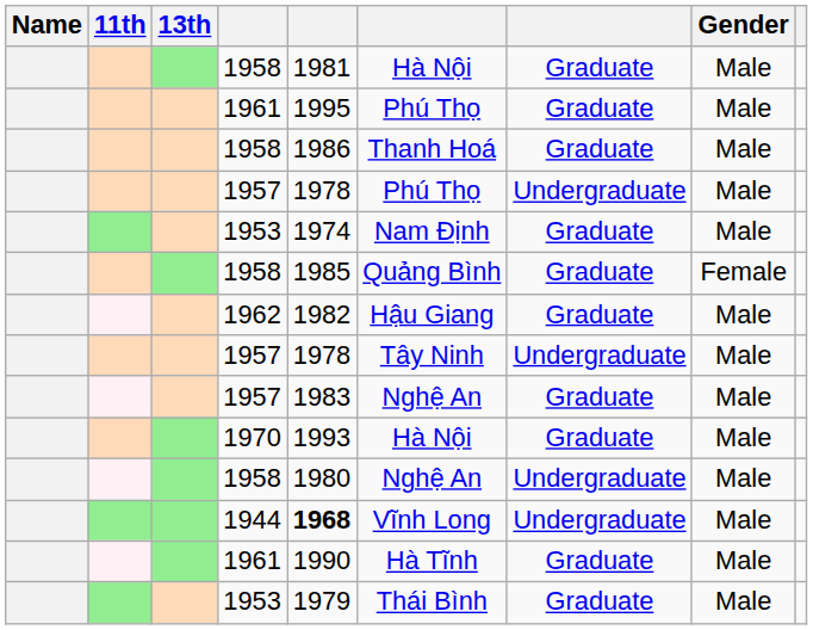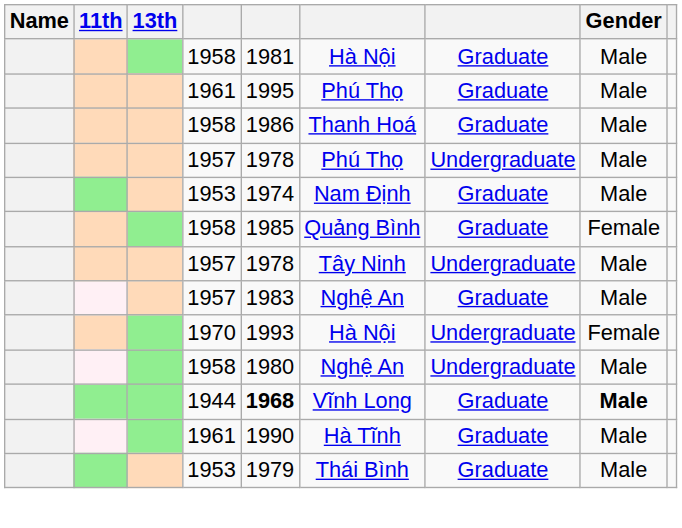 <table class="wikitable sortable" style=text-align:center>
 <tr>
 <th scope="col">Name</th>
 <th scope="col"><a href='#'>11th</a></th>
 <th scope="col"><a href='#'>13th</a></th>
 <th scope="col"></th>
 <th scope="col"></th>
 <th scope="col"></th>
 <th scope="col"></th>
 <th scope="col">Gender</th>
 <th scope="col" class="unsortable"></th>
 </tr>
 <tr>
 <th align="center" scope="row" style="font-weight:normal;"></th>
 <td bgcolor = PeachPuff></td>
 <td bgcolor = LightGreen></td>
 <td>1958</td>
 <td>1981</td>
 <td><a href='#'>Hà Nội</a></td>
 <td><a href='#'>Graduate</a></td>
 <td>Male</td>
 <td></td>
 </tr>
 <tr>
 <th align="center" scope="row" style="font-weight:normal;"></th>
 <td bgcolor = PeachPuff></td>
 <td bgcolor = PeachPuff></td>
 <td>1961</td>
 <td>1995</td>
 <td><a href='#'>Phú Thọ</a></td>
 <td><a href='#'>Graduate</a></td>
 <td>Male</td>
 <td></td>
 </tr>
 <tr>
 <th align="center" scope="row" style="font-weight:normal;"></th>
 <td bgcolor = PeachPuff></td>
 <td bgcolor = PeachPuff></td>
 <td>1958</td>
 <td>1986</td>
 <td><a href='#'>Thanh Hoá</a></td>
 <td><a href='#'>Graduate</a></td>
 <td>Male</td>
 <td></td>
 </tr>
 <tr>
 <th align="center" scope="row" style="font-weight:normal;"></th>
 <td bgcolor = PeachPuff></td>
 <td bgcolor = PeachPuff></td>
 <td>1957</td>
 <td>1978</td>
 <td><a href='#'>Phú Thọ</a></td>
 <td><a href='#'>Undergraduate</a></td>
 <td>Male</td>
 <td></td>
 </tr>
 <tr>
 <th align="center" scope="row" style="font-weight:normal;"></th>
 <td bgcolor = LightGreen></td>
 <td bgcolor = PeachPuff></td>
 <td>1953</td>
 <td>1974</td>
 <td><a href='#'>Nam Định</a></td>
 <td><a href='#'>Graduate</a></td>
 <td>Male</td>
 <td></td>
 </tr>
 <tr>
 <th align="center" scope="row" style="font-weight:normal;"></th>
 <td bgcolor = PeachPuff></td>
 <td bgcolor = LightGreen></td>
 <td>1958</td>
 <td>1985</td>
 <td><a href='#'>Quảng Bình</a></td>
 <td><a href='#'>Graduate</a></td>
 <td>Female</td>
 <td></td>
 </tr>
 <tr>
 <th align="center" scope="row" style="font-weight:normal;"></th>
-<td bgcolor = LavenderBlush></td>
-<td bgcolor = PeachPuff></td>
-<td>1962</td>
-<td>1982</td>
-<td><a href='#'>Hậu Giang</a></td>
-<td><a href='#'>Graduate</a></td>
-<td>Male</td>
-<td></td>
-</tr>
-<tr>
-<th align="center" scope="row" style="font-weight:normal;"></th>
 <td bgcolor = PeachPuff></td>
 <td bgcolor = PeachPuff></td>
 <td>1957</td>
 <td>1978</td>
 <td><a href='#'>Tây Ninh</a></td>
 <td><a href='#'>Undergraduate</a></td>
 <td>Male</td>
 <td></td>
 </tr>
 <tr>
 <th align="center" scope="row" style="font-weight:normal;"></th>
 <td bgcolor = LavenderBlush></td>
 <td bgcolor = PeachPuff></td>
 <td>1957</td>
 <td>1983</td>
 <td><a href='#'>Nghệ An</a></td>
 <td><a href='#'>Graduate</a></td>
 <td>Male</td>
 <td></td>
 </tr>
 <tr>
 <th align="center" scope="row" style="font-weight:normal;"></th>
 <td bgcolor = PeachPuff></td>
 <td bgcolor = LightGreen></td>
 <td>1970</td>
 <td>1993</td>
 <td><a href='#'>Hà Nội</a></td>
-<td><a href='#'>Graduate</a></td>
-<td>Male</td>
+<td><a href='#'>Undergraduate</a></td>
+<td>Female</td>
 <td></td>
 </tr>
 <tr>
 <th align="center" scope="row" style="font-weight:normal;"></th>
 <td bgcolor = LavenderBlush></td>
 <td bgcolor = LightGreen></td>
 <td>1958</td>
 <td>1980</td>
 <td><a href='#'>Nghệ An</a></td>
 <td><a href='#'>Undergraduate</a></td>
 <td>Male</td>
 <td></td>
 </tr>
 <tr>
 <th align="center" scope="row" style="font-weight:normal;"></th>
 <td bgcolor = LightGreen></td>
 <td bgcolor = LightGreen></td>
 <td>1944</td>
 <td><strong>1968</strong></td>
 <td><a href='#'>Vĩnh Long</a></td>
-<td><a href='#'>Undergraduate</a></td>
-<td>Male</td>
+<td><a href='#'>Graduate</a></td>
+<td><strong>Male</strong></td>
 <td></td>
 </tr>
 <tr>
 <th align="center" scope="row" style="font-weight:normal;"></th>
 <td bgcolor = LavenderBlush></td>
 <td bgcolor = LightGreen></td>
 <td>1961</td>
 <td>1990</td>
 <td><a href='#'>Hà Tĩnh</a></td>
 <td><a href='#'>Graduate</a></td>
 <td>Male</td>
 <td></td>
 </tr>
 <tr>
 <th align="center" scope="row" style="font-weight:normal;"></th>
 <td bgcolor = LightGreen></td>
 <td bgcolor = PeachPuff></td>
 <td>1953</td>
 <td>1979</td>
 <td><a href='#'>Thái Bình</a></td>
 <td><a href='#'>Graduate</a></td>
 <td>Male</td>
 <td></td>
 </tr>
 </table>
